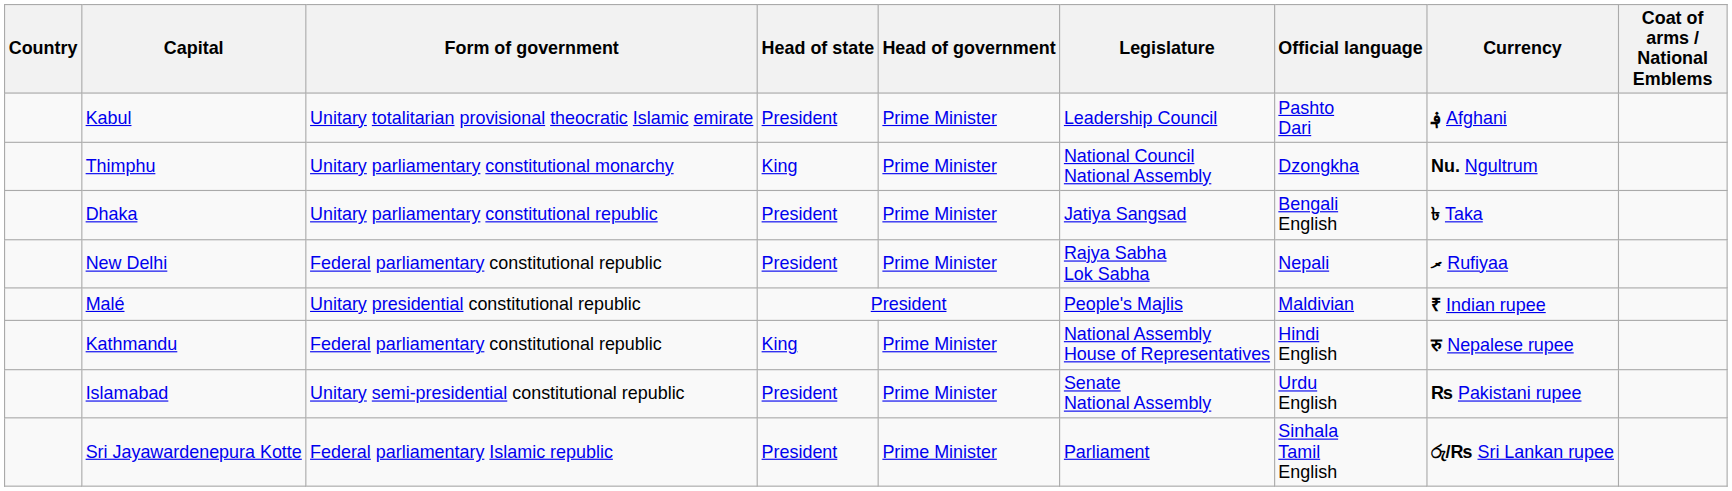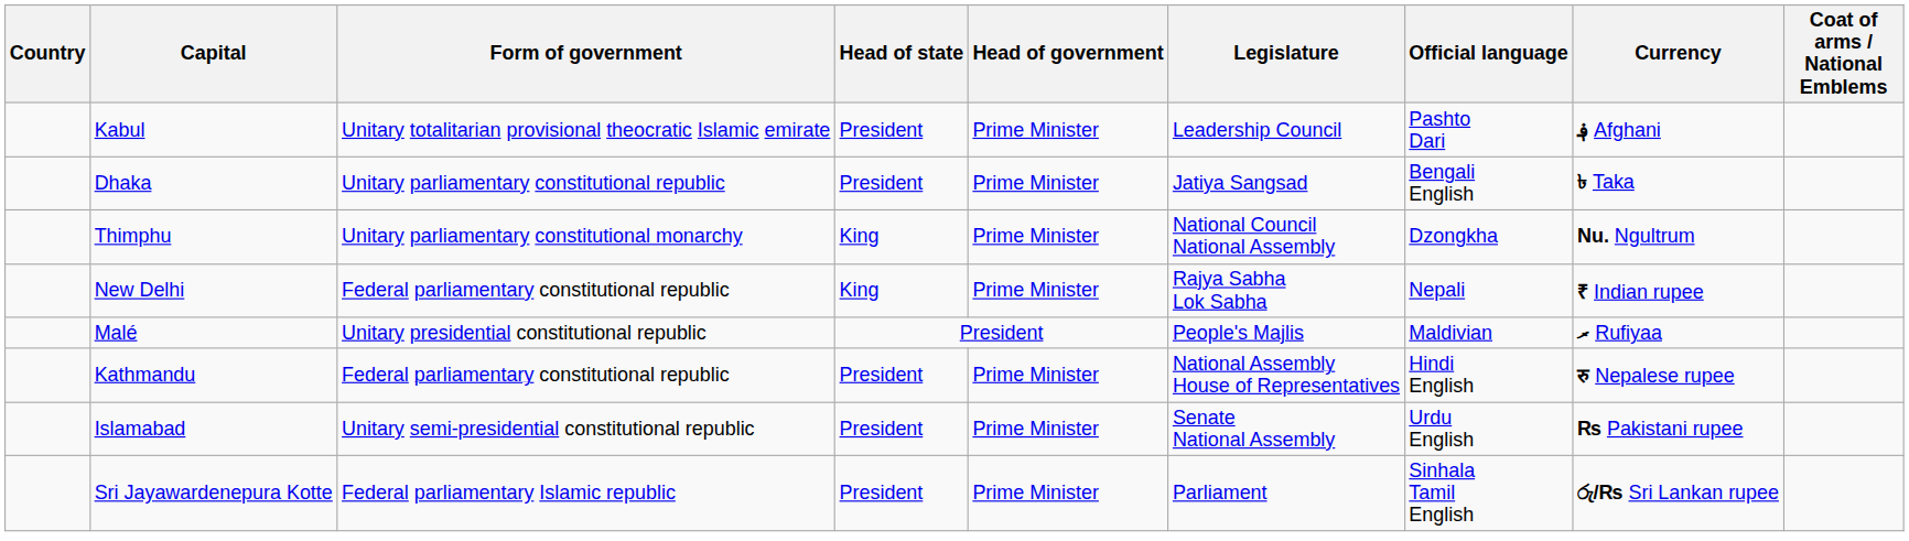 <table class="wikitable sortable">
 <tr>
 <th>Country</th>
 <th>Capital</th>
 <th>Form of government</th>
 <th>Head of state</th>
 <th>Head of government</th>
 <th>Legislature</th>
 <th>Official language</th>
 <th>Currency</th>
 <th width="90px">Coat of arms / National Emblems</th>
 </tr>
 <tr>
 <td style="white-space:nowrap;"></td>
 <td><a href='#'>Kabul</a></td>
 <td><a href='#'>Unitary</a> <a href='#'>totalitarian</a> <a href='#'>provisional</a> <a href='#'>theocratic</a> <a href='#'>Islamic</a> <a href='#'>emirate</a></td>
 <td><a href='#'>President</a></td>
 <td><a href='#'>Prime Minister</a></td>
 <td><a href='#'>Leadership Council</a></td>
 <td><a href='#'>Pashto</a><br><a href='#'>Dari</a></td>
 <td><strong>؋</strong> <a href='#'>Afghani</a></td>
 <td style="text-align:center;"></td>
 </tr>
 <tr>
-<td></td>
-<td><a href='#'>Thimphu</a></td>
-<td><a href='#'>Unitary</a> <a href='#'>parliamentary</a> <a href='#'>constitutional monarchy</a></td>
-<td><a href='#'>King</a></td>
-<td><a href='#'>Prime Minister</a></td>
-<td><a href='#'>National Council</a><br><a href='#'>National Assembly</a></td>
-<td><a href='#'>Dzongkha</a></td>
-<td><strong>Nu.</strong> <a href='#'>Ngultrum</a></td>
-<td style="text-align:center;"></td>
-</tr>
-<tr>
 <td style="white-space:nowrap;"></td>
 <td><a href='#'>Dhaka</a></td>
 <td><a href='#'>Unitary</a> <a href='#'>parliamentary</a> <a href='#'>constitutional republic</a></td>
 <td><a href='#'>President</a></td>
 <td><a href='#'>Prime Minister</a></td>
 <td><a href='#'>Jatiya Sangsad</a></td>
 <td><a href='#'>Bengali</a><br>English</td>
 <td><strong>৳</strong> <a href='#'>Taka</a></td>
 <td style="text-align:center;"></td>
 </tr>
 <tr>
 <td></td>
+<td><a href='#'>Thimphu</a></td>
+<td><a href='#'>Unitary</a> <a href='#'>parliamentary</a> <a href='#'>constitutional monarchy</a></td>
+<td><a href='#'>King</a></td>
+<td><a href='#'>Prime Minister</a></td>
+<td><a href='#'>National Council</a><br><a href='#'>National Assembly</a></td>
+<td><a href='#'>Dzongkha</a></td>
+<td><strong>Nu.</strong> <a href='#'>Ngultrum</a></td>
+<td style="text-align:center;"></td>
+</tr>
+<tr>
+<td></td>
 <td><a href='#'>New Delhi</a></td>
 <td><a href='#'>Federal</a> <a href='#'>parliamentary</a> constitutional republic</td>
-<td><a href='#'>President</a></td>
+<td><a href='#'>King</a></td>
 <td><a href='#'>Prime Minister</a></td>
 <td><a href='#'>Rajya Sabha</a><br><a href='#'>Lok Sabha</a></td>
 <td><a href='#'>Nepali</a></td>
-<td><strong>ރ</strong> <a href='#'>Rufiyaa</a></td>
+<td><strong>₹</strong> <a href='#'>Indian rupee</a></td>
 <td style="text-align:center;"></td>
 </tr>
 <tr>
 <td></td>
 <td><a href='#'>Malé</a></td>
 <td><a href='#'>Unitary</a> <a href='#'>presidential</a> constitutional republic</td>
 <td colspan="2" style="text-align: center;"><a href='#'>President</a></td>
 <td><a href='#'>People's Majlis</a></td>
 <td><a href='#'>Maldivian</a></td>
-<td><strong>₹</strong> <a href='#'>Indian rupee</a></td>
+<td><strong>ރ</strong> <a href='#'>Rufiyaa</a></td>
 <td style="text-align:center;"></td>
 </tr>
 <tr>
 <td></td>
 <td><a href='#'>Kathmandu</a></td>
 <td><a href='#'>Federal</a> <a href='#'>parliamentary</a> constitutional republic</td>
-<td><a href='#'>King</a></td>
+<td><a href='#'>President</a></td>
 <td><a href='#'>Prime Minister</a></td>
 <td><a href='#'>National Assembly</a><br><a href='#'>House of Representatives</a></td>
 <td><a href='#'>Hindi</a><br>English</td>
 <td><strong>रु</strong> <a href='#'>Nepalese rupee</a></td>
 <td style="text-align:center;"></td>
 </tr>
 <tr>
 <td></td>
 <td><a href='#'>Islamabad</a></td>
 <td><a href='#'>Unitary</a> <a href='#'>semi-presidential</a> constitutional republic</td>
 <td><a href='#'>President</a></td>
 <td><a href='#'>Prime Minister</a></td>
 <td><a href='#'>Senate</a><br><a href='#'>National Assembly</a></td>
 <td><a href='#'>Urdu</a><br>English</td>
 <td><strong>₨</strong> <a href='#'>Pakistani rupee</a></td>
 <td style="text-align:center;"></td>
 </tr>
 <tr>
 <td></td>
 <td><a href='#'>Sri Jayawardenepura Kotte</a></td>
 <td><a href='#'>Federal</a> <a href='#'>parliamentary</a> <a href='#'>Islamic republic</a></td>
 <td><a href='#'>President</a></td>
 <td><a href='#'>Prime Minister</a></td>
 <td><a href='#'>Parliament</a></td>
 <td><a href='#'>Sinhala</a><br><a href='#'>Tamil</a><br>English</td>
 <td><strong>රු/₨</strong> <a href='#'>Sri Lankan rupee</a></td>
 <td style="text-align:center;"></td>
 </tr>
 </table>
